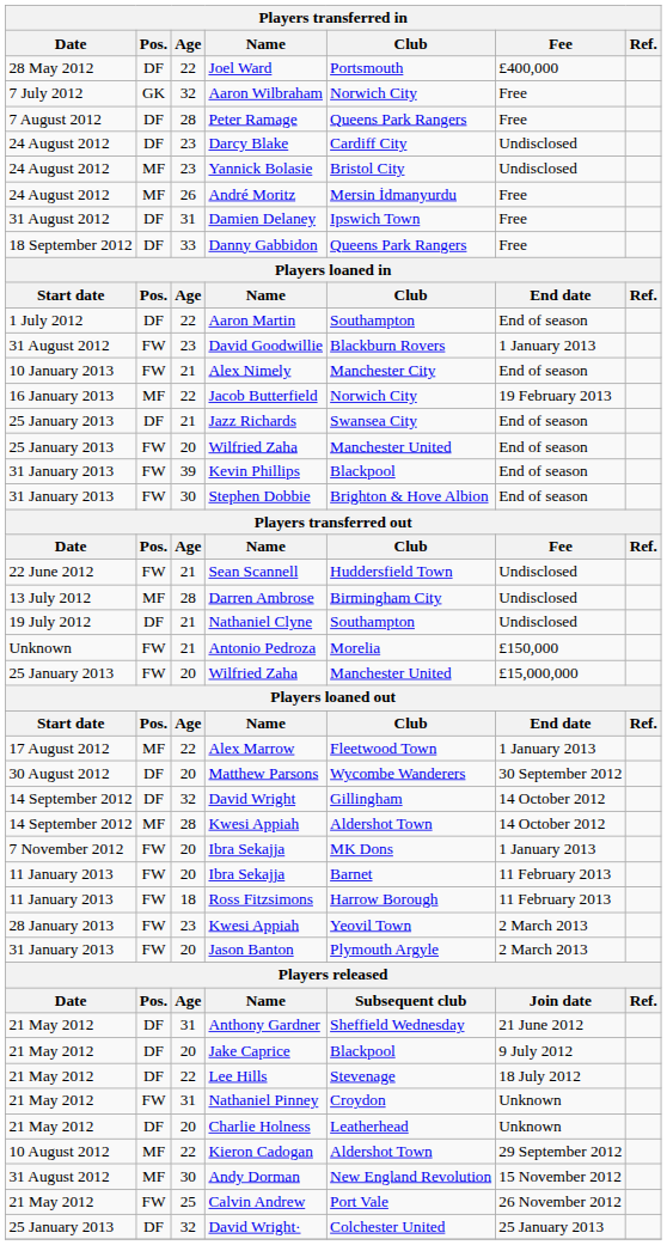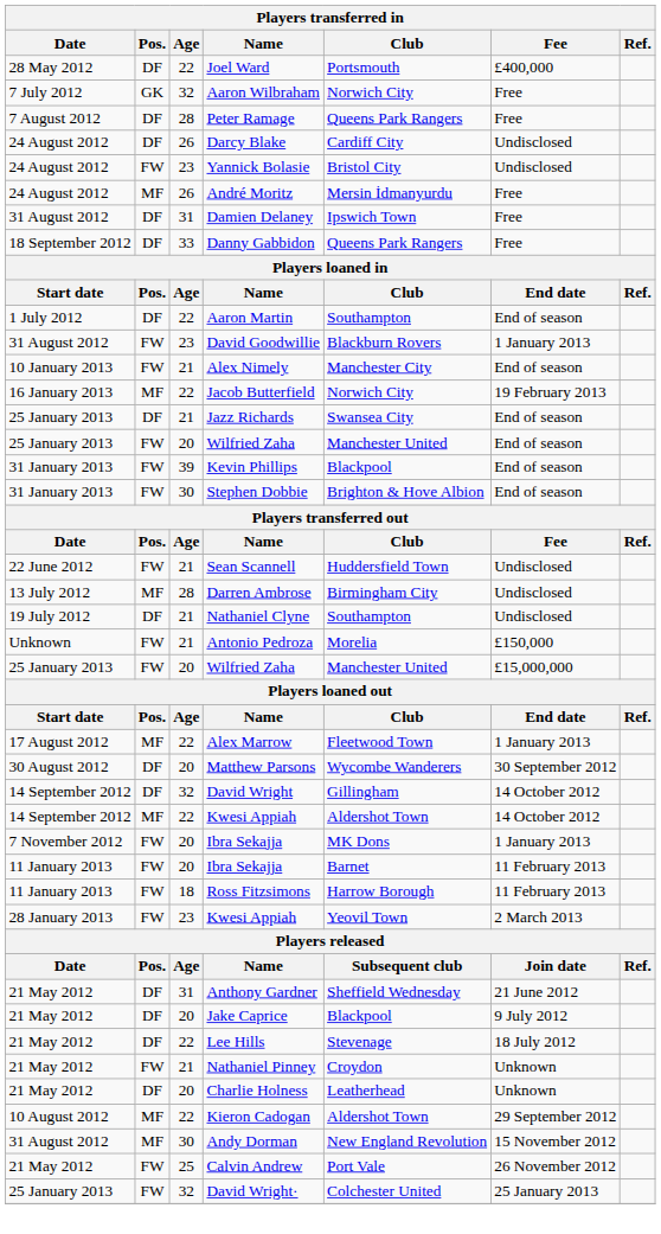 <table class="wikitable">
 <tr>
 <th colspan="7">Players transferred in</th>
 </tr>
 <tr>
 <th>Date</th>
 <th>Pos.</th>
 <th>Age</th>
 <th>Name</th>
 <th>Club</th>
 <th>Fee</th>
 <th>Ref.</th>
 </tr>
 <tr>
 <td>28 May 2012</td>
 <td style="text-align:center;">DF</td>
 <td style="text-align:center;">22</td>
 <td> <a href='#'>Joel Ward</a></td>
 <td> <a href='#'>Portsmouth</a></td>
 <td>£400,000</td>
 <td style="text-align:center;"></td>
 </tr>
 <tr>
 <td>7 July 2012</td>
 <td style="text-align:center;">GK</td>
 <td style="text-align:center;">32</td>
 <td> <a href='#'>Aaron Wilbraham</a></td>
 <td> <a href='#'>Norwich City</a></td>
 <td>Free</td>
 <td style="text-align:center;"></td>
 </tr>
 <tr>
 <td>7 August 2012</td>
 <td style="text-align:center;">DF</td>
 <td style="text-align:center;">28</td>
 <td> <a href='#'>Peter Ramage</a></td>
 <td> <a href='#'>Queens Park Rangers</a></td>
 <td>Free</td>
 <td style="text-align:center;"></td>
 </tr>
 <tr>
 <td>24 August 2012</td>
 <td style="text-align:center;">DF</td>
-<td style="text-align:center;">23</td>
+<td style="text-align:center;">26</td>
 <td> <a href='#'>Darcy Blake</a></td>
 <td> <a href='#'>Cardiff City</a></td>
 <td>Undisclosed</td>
 <td style="text-align:center;"></td>
 </tr>
 <tr>
 <td>24 August 2012</td>
-<td style="text-align:center;">MF</td>
+<td style="text-align:center;">FW</td>
 <td style="text-align:center;">23</td>
 <td> <a href='#'>Yannick Bolasie</a></td>
 <td> <a href='#'>Bristol City</a></td>
 <td>Undisclosed</td>
 <td style="text-align:center;"></td>
 </tr>
 <tr>
 <td>24 August 2012</td>
 <td style="text-align:center;">MF</td>
 <td style="text-align:center;">26</td>
 <td> <a href='#'>André Moritz</a></td>
 <td> <a href='#'>Mersin İdmanyurdu</a></td>
 <td>Free</td>
 <td style="text-align:center;"></td>
 </tr>
 <tr>
 <td>31 August 2012</td>
 <td style="text-align:center;">DF</td>
 <td style="text-align:center;">31</td>
 <td> <a href='#'>Damien Delaney</a></td>
 <td> <a href='#'>Ipswich Town</a></td>
 <td>Free</td>
 <td style="text-align:center;"></td>
 </tr>
 <tr>
 <td>18 September 2012</td>
 <td style="text-align:center;">DF</td>
 <td style="text-align:center;">33</td>
 <td> <a href='#'>Danny Gabbidon</a></td>
 <td> <a href='#'>Queens Park Rangers</a></td>
 <td>Free</td>
 <td style="text-align:center;"></td>
 </tr>
 <tr>
 <th colspan="7">Players loaned in</th>
 </tr>
 <tr>
 <th>Start date</th>
 <th>Pos.</th>
 <th>Age</th>
 <th>Name</th>
 <th>Club</th>
 <th>End date</th>
 <th>Ref.</th>
 </tr>
 <tr>
 <td>1 July 2012</td>
 <td style="text-align:center;">DF</td>
 <td style="text-align:center;">22</td>
 <td> <a href='#'>Aaron Martin</a></td>
 <td> <a href='#'>Southampton</a></td>
 <td>End of season</td>
 <td style="text-align:center;"></td>
 </tr>
 <tr>
 <td>31 August 2012</td>
 <td style="text-align:center;">FW</td>
 <td style="text-align:center;">23</td>
 <td> <a href='#'>David Goodwillie</a></td>
 <td> <a href='#'>Blackburn Rovers</a></td>
 <td>1 January 2013</td>
 <td style="text-align:center;"></td>
 </tr>
 <tr>
 <td>10 January 2013</td>
 <td style="text-align:center;">FW</td>
 <td style="text-align:center;">21</td>
 <td> <a href='#'>Alex Nimely</a></td>
 <td> <a href='#'>Manchester City</a></td>
 <td>End of season</td>
 <td style="text-align:center;"></td>
 </tr>
 <tr>
 <td>16 January 2013</td>
 <td style="text-align:center;">MF</td>
 <td style="text-align:center;">22</td>
 <td> <a href='#'>Jacob Butterfield</a></td>
 <td> <a href='#'>Norwich City</a></td>
 <td>19 February 2013</td>
 <td style="text-align:center;"></td>
 </tr>
 <tr>
 <td>25 January 2013</td>
 <td style="text-align:center;">DF</td>
 <td style="text-align:center;">21</td>
 <td> <a href='#'>Jazz Richards</a></td>
 <td> <a href='#'>Swansea City</a></td>
 <td>End of season</td>
 <td style="text-align:center;"></td>
 </tr>
 <tr>
 <td>25 January 2013</td>
 <td style="text-align:center;">FW</td>
 <td style="text-align:center;">20</td>
 <td> <a href='#'>Wilfried Zaha</a></td>
 <td> <a href='#'>Manchester United</a></td>
 <td>End of season</td>
 <td style="text-align:center;"></td>
 </tr>
 <tr>
 <td>31 January 2013</td>
 <td style="text-align:center;">FW</td>
 <td style="text-align:center;">39</td>
 <td> <a href='#'>Kevin Phillips</a></td>
 <td> <a href='#'>Blackpool</a></td>
 <td>End of season</td>
 <td style="text-align:center;"></td>
 </tr>
 <tr>
 <td>31 January 2013</td>
 <td style="text-align:center;">FW</td>
 <td style="text-align:center;">30</td>
 <td> <a href='#'>Stephen Dobbie</a></td>
 <td> <a href='#'>Brighton & Hove Albion</a></td>
 <td>End of season</td>
 <td style="text-align:center;"></td>
 </tr>
 <tr>
 <th colspan="7">Players transferred out</th>
 </tr>
 <tr>
 <th>Date</th>
 <th>Pos.</th>
 <th>Age</th>
 <th>Name</th>
 <th>Club</th>
 <th>Fee</th>
 <th>Ref.</th>
 </tr>
 <tr>
 <td>22 June 2012</td>
 <td style="text-align:center;">FW</td>
 <td style="text-align:center;">21</td>
 <td> <a href='#'>Sean Scannell</a></td>
 <td> <a href='#'>Huddersfield Town</a></td>
 <td>Undisclosed</td>
 <td style="text-align:center;"></td>
 </tr>
 <tr>
 <td>13 July 2012</td>
 <td style="text-align:center;">MF</td>
 <td style="text-align:center;">28</td>
 <td> <a href='#'>Darren Ambrose</a></td>
 <td> <a href='#'>Birmingham City</a></td>
 <td>Undisclosed</td>
 <td style="text-align:center;"></td>
 </tr>
 <tr>
 <td>19 July 2012</td>
 <td style="text-align:center;">DF</td>
 <td style="text-align:center;">21</td>
 <td> <a href='#'>Nathaniel Clyne</a></td>
 <td> <a href='#'>Southampton</a></td>
 <td>Undisclosed</td>
 <td style="text-align:center;"></td>
 </tr>
 <tr>
 <td>Unknown</td>
 <td style="text-align:center;">FW</td>
 <td style="text-align:center;">21</td>
 <td> <a href='#'>Antonio Pedroza</a></td>
 <td> <a href='#'>Morelia</a></td>
 <td>£150,000</td>
 <td style="text-align:center;"></td>
 </tr>
 <tr>
 <td>25 January 2013</td>
 <td style="text-align:center;">FW</td>
 <td style="text-align:center;">20</td>
 <td> <a href='#'>Wilfried Zaha</a></td>
 <td> <a href='#'>Manchester United</a></td>
 <td>£15,000,000</td>
 <td style="text-align:center;"></td>
 </tr>
 <tr>
 <th colspan="7">Players loaned out</th>
 </tr>
 <tr>
 <th>Start date</th>
 <th>Pos.</th>
 <th>Age</th>
 <th>Name</th>
 <th>Club</th>
 <th>End date</th>
 <th>Ref.</th>
 </tr>
 <tr>
 <td>17 August 2012</td>
 <td style="text-align:center;">MF</td>
 <td style="text-align:center;">22</td>
 <td> <a href='#'>Alex Marrow</a></td>
 <td> <a href='#'>Fleetwood Town</a></td>
 <td>1 January 2013</td>
 <td style="text-align:center;"></td>
 </tr>
 <tr>
 <td>30 August 2012</td>
 <td style="text-align:center;">DF</td>
 <td style="text-align:center;">20</td>
 <td> <a href='#'>Matthew Parsons</a></td>
 <td> <a href='#'>Wycombe Wanderers</a></td>
 <td>30 September 2012</td>
 <td style="text-align:center;"></td>
 </tr>
 <tr>
 <td>14 September 2012</td>
 <td style="text-align:center;">DF</td>
 <td style="text-align:center;">32</td>
 <td> <a href='#'>David Wright</a></td>
 <td> <a href='#'>Gillingham</a></td>
 <td>14 October 2012</td>
 <td style="text-align:center;"></td>
 </tr>
 <tr>
 <td>14 September 2012</td>
 <td style="text-align:center;">MF</td>
-<td style="text-align:center;">28</td>
+<td style="text-align:center;">22</td>
 <td> <a href='#'>Kwesi Appiah</a></td>
 <td> <a href='#'>Aldershot Town</a></td>
 <td>14 October 2012</td>
 <td style="text-align:center;"></td>
 </tr>
 <tr>
 <td>7 November 2012</td>
 <td style="text-align:center;">FW</td>
 <td style="text-align:center;">20</td>
 <td> <a href='#'>Ibra Sekajja</a></td>
 <td> <a href='#'>MK Dons</a></td>
 <td>1 January 2013</td>
 <td style="text-align:center;"></td>
 </tr>
 <tr>
 <td>11 January 2013</td>
 <td style="text-align:center;">FW</td>
 <td style="text-align:center;">20</td>
 <td> <a href='#'>Ibra Sekajja</a></td>
 <td> <a href='#'>Barnet</a></td>
 <td>11 February 2013</td>
 <td style="text-align:center;"></td>
 </tr>
 <tr>
 <td>11 January 2013</td>
 <td style="text-align:center;">FW</td>
 <td style="text-align:center;">18</td>
 <td> <a href='#'>Ross Fitzsimons</a></td>
 <td> <a href='#'>Harrow Borough</a></td>
 <td>11 February 2013</td>
 <td style="text-align:center;"></td>
 </tr>
 <tr>
 <td>28 January 2013</td>
 <td style="text-align:center;">FW</td>
 <td style="text-align:center;">23</td>
 <td> <a href='#'>Kwesi Appiah</a></td>
 <td> <a href='#'>Yeovil Town</a></td>
-<td>2 March 2013</td>
-<td style="text-align:center;"></td>
-</tr>
-<tr>
-<td>31 January 2013</td>
-<td style="text-align:center;">FW</td>
-<td style="text-align:center;">20</td>
-<td> <a href='#'>Jason Banton</a></td>
-<td> <a href='#'>Plymouth Argyle</a></td>
 <td>2 March 2013</td>
 <td style="text-align:center;"></td>
 </tr>
 <tr>
 <th colspan="7">Players released</th>
 </tr>
 <tr>
 <th>Date</th>
 <th>Pos.</th>
 <th>Age</th>
 <th>Name</th>
 <th>Subsequent club</th>
 <th>Join date</th>
 <th>Ref.</th>
 </tr>
 <tr>
 <td>21 May 2012</td>
 <td style="text-align:center;">DF</td>
 <td style="text-align:center;">31</td>
 <td> <a href='#'>Anthony Gardner</a></td>
 <td> <a href='#'>Sheffield Wednesday</a></td>
 <td>21 June 2012</td>
 <td style="text-align:center;"></td>
 </tr>
 <tr>
 <td>21 May 2012</td>
 <td style="text-align:center;">DF</td>
 <td style="text-align:center;">20</td>
 <td> <a href='#'>Jake Caprice</a></td>
 <td> <a href='#'>Blackpool</a></td>
 <td>9 July 2012</td>
 <td style="text-align:center;"></td>
 </tr>
 <tr>
 <td>21 May 2012</td>
 <td style="text-align:center;">DF</td>
 <td style="text-align:center;">22</td>
 <td> <a href='#'>Lee Hills</a></td>
 <td> <a href='#'>Stevenage</a></td>
 <td>18 July 2012</td>
 <td style="text-align:center;"></td>
 </tr>
 <tr>
 <td>21 May 2012</td>
 <td style="text-align:center;">FW</td>
-<td style="text-align:center;">31</td>
+<td style="text-align:center;">21</td>
 <td> <a href='#'>Nathaniel Pinney</a></td>
 <td> <a href='#'>Croydon</a></td>
 <td>Unknown</td>
 <td style="text-align:center;"></td>
 </tr>
 <tr>
 <td>21 May 2012</td>
 <td style="text-align:center;">DF</td>
 <td style="text-align:center;">20</td>
 <td> <a href='#'>Charlie Holness</a></td>
 <td> <a href='#'>Leatherhead</a></td>
 <td>Unknown</td>
 <td style="text-align:center;"></td>
 </tr>
 <tr>
 <td>10 August 2012</td>
 <td style="text-align:center;">MF</td>
 <td style="text-align:center;">22</td>
 <td> <a href='#'>Kieron Cadogan</a></td>
 <td> <a href='#'>Aldershot Town</a></td>
 <td>29 September 2012</td>
 <td style="text-align:center;"></td>
 </tr>
 <tr>
 <td>31 August 2012</td>
 <td style="text-align:center;">MF</td>
 <td style="text-align:center;">30</td>
 <td> <a href='#'>Andy Dorman</a></td>
 <td> <a href='#'>New England Revolution</a></td>
 <td>15 November 2012</td>
 <td style="text-align:center;"></td>
 </tr>
 <tr>
 <td>21 May 2012</td>
 <td style="text-align:center;">FW</td>
 <td style="text-align:center;">25</td>
 <td> <a href='#'>Calvin Andrew</a></td>
 <td> <a href='#'>Port Vale</a></td>
 <td>26 November 2012</td>
 <td style="text-align:center;"></td>
 </tr>
 <tr>
 <td>25 January 2013</td>
-<td style="text-align:center;">DF</td>
+<td style="text-align:center;">FW</td>
 <td style="text-align:center;">32</td>
 <td> <a href='#'>David Wright·</a></td>
 <td> <a href='#'>Colchester United</a></td>
 <td>25 January 2013</td>
 <td style="text-align:center;"></td>
 </tr>
 <tr>
 </tr>
 </table>
